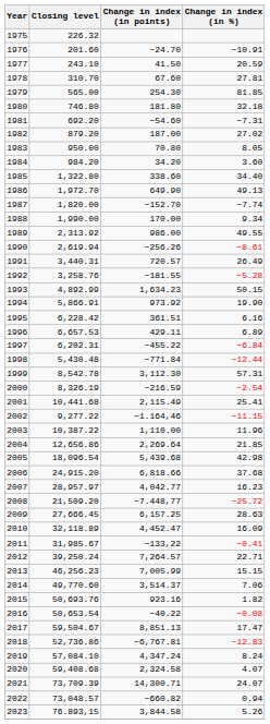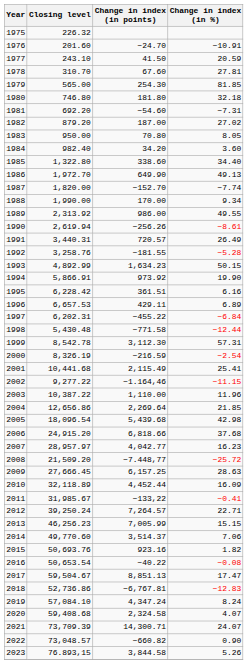 <table class="wikitable sortable" style="text-align:right;">
 <tr>
 <th>Year</th>
 <th>Closing level</th>
 <th>Change in index<br>(in points)</th>
 <th>Change in index<br>(in %)</th>
 </tr>
 <tr>
 <td>1975</td>
 <td>226.32</td>
 <td></td>
 <td></td>
 </tr>
 <tr>
 <td>1976</td>
 <td>201.60</td>
 <td>−24.70</td>
 <td>−10.91</td>
 </tr>
 <tr>
 <td>1977</td>
 <td>243.10</td>
 <td>41.50</td>
 <td>20.59</td>
 </tr>
 <tr>
 <td>1978</td>
 <td>310.70</td>
 <td>67.60</td>
 <td>27.81</td>
 </tr>
 <tr>
 <td>1979</td>
 <td>565.00</td>
 <td>254.30</td>
 <td>81.85</td>
 </tr>
 <tr>
 <td>1980</td>
 <td>746.80</td>
 <td>181.80</td>
 <td>32.18</td>
 </tr>
 <tr>
 <td>1981</td>
 <td>692.20</td>
 <td>−54.60</td>
 <td>−7.31</td>
 </tr>
 <tr>
 <td>1982</td>
 <td>879.20</td>
 <td>187.00</td>
 <td>27.02</td>
 </tr>
 <tr>
 <td>1983</td>
 <td>950.00</td>
 <td>70.80</td>
 <td>8.05</td>
 </tr>
 <tr>
 <td>1984</td>
-<td>984.20</td>
+<td>982.40</td>
 <td>34.20</td>
 <td>3.60</td>
 </tr>
 <tr>
 <td>1985</td>
 <td>1,322.80</td>
 <td>338.60</td>
 <td>34.40</td>
 </tr>
 <tr>
 <td>1986</td>
 <td>1,972.70</td>
 <td>649.90</td>
 <td>49.13</td>
 </tr>
 <tr>
 <td>1987</td>
 <td>1,820.00</td>
 <td>−152.70</td>
 <td>−7.74</td>
 </tr>
 <tr>
 <td>1988</td>
 <td>1,990.00</td>
 <td>170.00</td>
 <td>9.34</td>
 </tr>
 <tr>
 <td>1989</td>
 <td>2,313.92</td>
 <td>986.00</td>
 <td>49.55</td>
 </tr>
 <tr>
 <td>1990</td>
 <td>2,619.94</td>
 <td>−256.26</td>
 <td style="color:red">−8.61</td>
 </tr>
 <tr>
 <td>1991</td>
 <td>3,440.31</td>
 <td>720.57</td>
 <td>26.49</td>
 </tr>
 <tr>
 <td>1992</td>
 <td>3,258.76</td>
 <td>−181.55</td>
 <td style="color:red">−5.28</td>
 </tr>
 <tr>
 <td>1993</td>
 <td>4,892.99</td>
 <td>1,634.23</td>
 <td>50.15</td>
 </tr>
 <tr>
 <td>1994</td>
 <td>5,866.91</td>
 <td>973.92</td>
 <td>19.90</td>
 </tr>
 <tr>
 <td>1995</td>
 <td>6,228.42</td>
 <td>361.51</td>
 <td>6.16</td>
 </tr>
 <tr>
 <td>1996</td>
 <td>6,657.53</td>
 <td>429.11</td>
 <td>6.89</td>
 </tr>
 <tr>
 <td>1997</td>
 <td>6,202.31</td>
 <td>−455.22</td>
 <td style="color:red">−6.84</td>
 </tr>
 <tr>
 <td>1998</td>
 <td>5,430.48</td>
-<td>−771.84</td>
+<td>−771.58</td>
 <td style="color:red">−12.44</td>
 </tr>
 <tr>
 <td>1999</td>
 <td>8,542.78</td>
 <td>3,112.30</td>
 <td>57.31</td>
 </tr>
 <tr>
 <td>2000</td>
 <td>8,326.19</td>
 <td>−216.59</td>
 <td style="color:red">−2.54</td>
 </tr>
 <tr>
 <td>2001</td>
 <td>10,441.68</td>
 <td>2,115.49</td>
 <td>25.41</td>
 </tr>
 <tr>
 <td>2002</td>
 <td>9,277.22</td>
 <td>−1.164,46</td>
 <td style="color:red">−11.15</td>
 </tr>
 <tr>
 <td>2003</td>
 <td>10,387.22</td>
 <td>1,110.00</td>
 <td>11.96</td>
 </tr>
 <tr>
 <td>2004</td>
 <td>12,656.86</td>
 <td>2,269.64</td>
 <td>21.85</td>
 </tr>
 <tr>
 <td>2005</td>
 <td>18,096.54</td>
 <td>5,439.68</td>
 <td>42.98</td>
 </tr>
 <tr>
 <td>2006</td>
 <td>24,915.20</td>
 <td>6,818.66</td>
 <td>37.68</td>
 </tr>
 <tr>
 <td>2007</td>
 <td>28,957.97</td>
 <td>4,042.77</td>
 <td>16.23</td>
 </tr>
 <tr>
 <td>2008</td>
 <td>21,509.20</td>
 <td>−7.448,77</td>
 <td style="color:red">−25.72</td>
 </tr>
 <tr>
 <td>2009</td>
 <td>27,666.45</td>
 <td>6,157.25</td>
 <td>28.63</td>
 </tr>
 <tr>
 <td>2010</td>
 <td>32,118.89</td>
-<td>4,452.47</td>
+<td>4,452.44</td>
 <td>16.09</td>
 </tr>
 <tr>
 <td>2011</td>
 <td>31,985.67</td>
 <td>−133,22</td>
 <td style="color:red">−0.41</td>
 </tr>
 <tr>
 <td>2012</td>
 <td>39,250.24</td>
 <td>7,264.57</td>
 <td>22.71</td>
 </tr>
 <tr>
 <td>2013</td>
 <td>46,256.23</td>
 <td>7,005.99</td>
 <td>15.15</td>
 </tr>
 <tr>
 <td>2014</td>
 <td>49,770.60</td>
 <td>3,514.37</td>
 <td>7.06</td>
 </tr>
 <tr>
 <td>2015</td>
 <td>50,693.76</td>
 <td>923.16</td>
 <td>1.82</td>
 </tr>
 <tr>
 <td>2016</td>
 <td>50,653.54</td>
 <td>−40.22</td>
 <td style="color:red">−0.08</td>
 </tr>
 <tr>
 <td>2017</td>
 <td>59,504.67</td>
 <td>8,851.13</td>
 <td>17.47</td>
 </tr>
 <tr>
 <td>2018</td>
 <td>52,736.86</td>
 <td>−6,767.81</td>
 <td style="color:red">−12.83</td>
 </tr>
 <tr>
 <td>2019</td>
 <td>57,084.10</td>
 <td>4,347.24</td>
 <td>8.24</td>
 </tr>
 <tr>
 <td>2020</td>
 <td>59,408.68</td>
 <td>2,324.58</td>
 <td>4.07</td>
 </tr>
 <tr>
 <td>2021</td>
 <td>73,709.39</td>
 <td>14,300.71</td>
 <td>24.07</td>
 </tr>
 <tr>
 <td>2022</td>
 <td>73,048.57</td>
 <td>−660.82</td>
-<td>0.94</td>
+<td>0.90</td>
 </tr>
 <tr>
 <td>2023</td>
 <td>76.893,15</td>
 <td>3,844.58</td>
 <td>5.26</td>
 </tr>
 <tr>
 </tr>
 </table>
